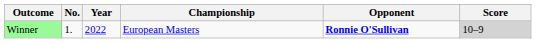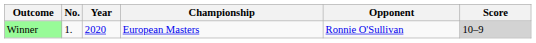 <table class="sortable wikitable">
 <tr>
 <th width="80">Outcome</th>
 <th width="20">No.</th>
 <th width="50">Year</th>
 <th width="300">Championship</th>
 <th width="200">Opponent</th>
 <th width="100">Score</th>
 </tr>
 <tr>
 <td style="background:#98fb98;">Winner</td>
 <td>1.</td>
-<td><a href='#'>2022</a></td>
+<td><a href='#'>2020</a></td>
 <td><a href='#'>European Masters</a></td>
-<td><strong> <a href='#'>Ronnie O'Sullivan</a></strong></td>
+<td> <a href='#'>Ronnie O'Sullivan</a></td>
 <td style="background: lightgrey;">10–9</td>
 </tr>
 </table>
